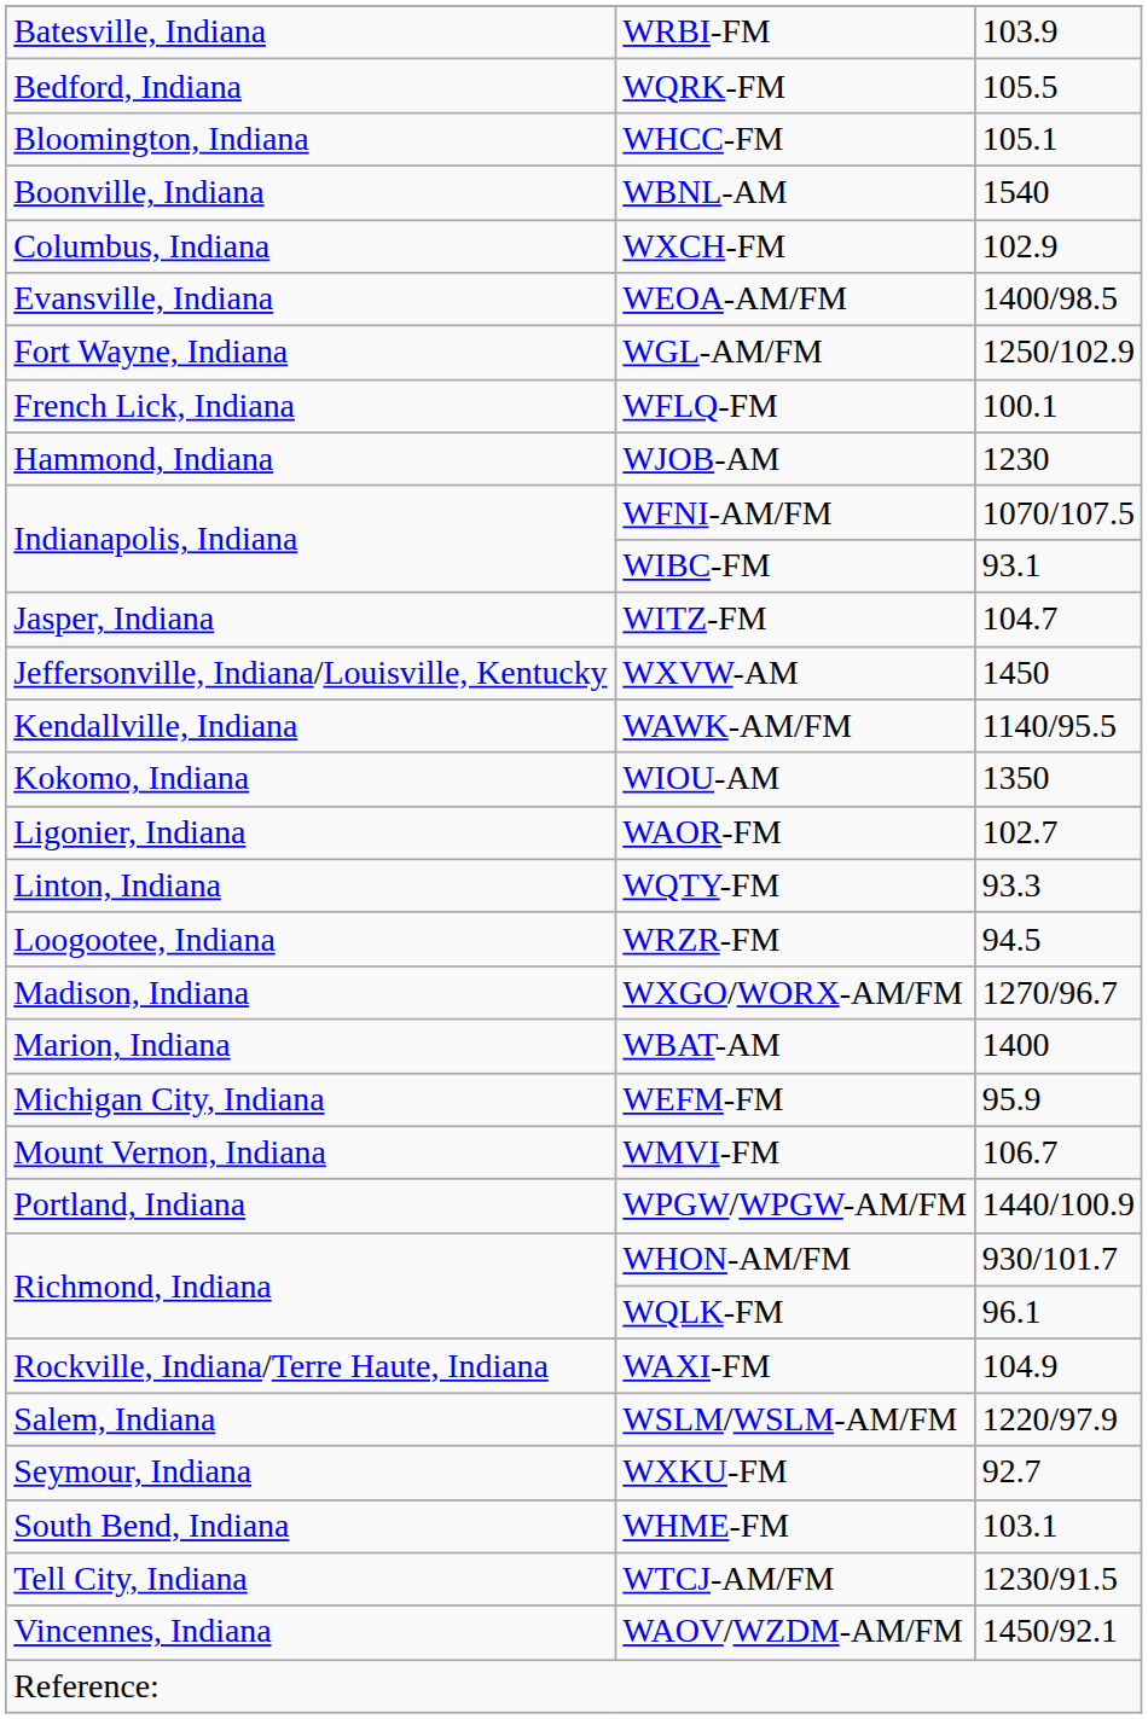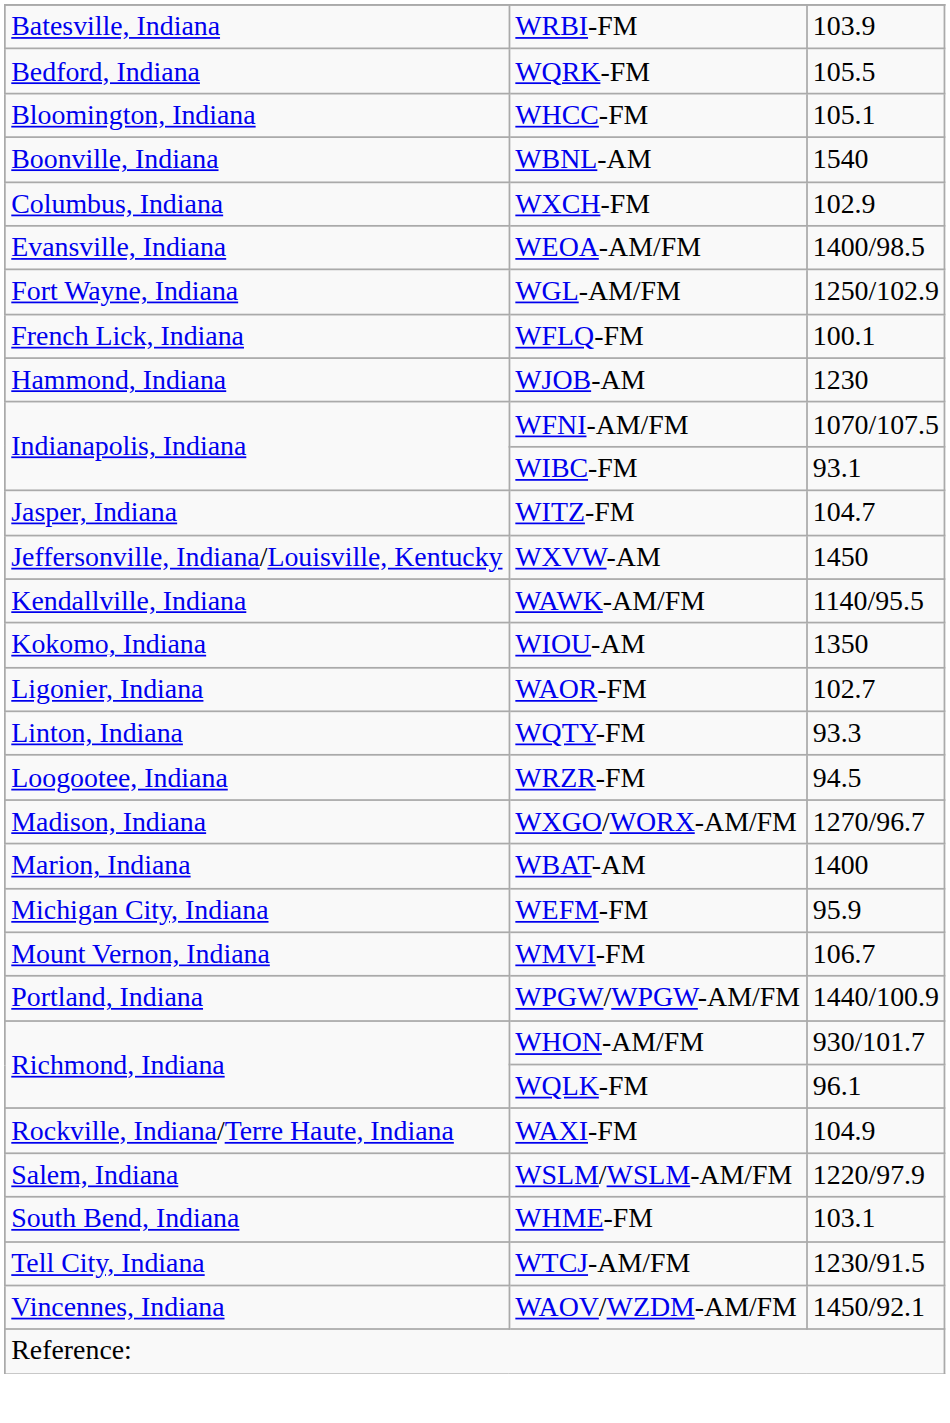 <table class="wikitable">
 <tr>
 </tr>
 <tr>
 <td><a href='#'>Batesville, Indiana</a></td>
 <td><a href='#'>WRBI</a>-FM</td>
 <td>103.9</td>
 </tr>
 <tr>
 <td><a href='#'>Bedford, Indiana</a></td>
 <td><a href='#'>WQRK</a>-FM</td>
 <td>105.5</td>
 </tr>
 <tr>
 <td><a href='#'>Bloomington, Indiana</a></td>
 <td><a href='#'>WHCC</a>-FM</td>
 <td>105.1</td>
 </tr>
 <tr>
 <td><a href='#'>Boonville, Indiana</a></td>
 <td><a href='#'>WBNL</a>-AM</td>
 <td>1540</td>
 </tr>
 <tr>
 <td><a href='#'>Columbus, Indiana</a></td>
 <td><a href='#'>WXCH</a>-FM</td>
 <td>102.9</td>
 </tr>
 <tr>
 <td><a href='#'>Evansville, Indiana</a></td>
 <td><a href='#'>WEOA</a>-AM/FM</td>
 <td>1400/98.5</td>
 </tr>
 <tr>
 <td><a href='#'>Fort Wayne, Indiana</a></td>
 <td><a href='#'>WGL</a>-AM/FM</td>
 <td>1250/102.9</td>
 </tr>
 <tr>
 <td><a href='#'>French Lick, Indiana</a></td>
 <td><a href='#'>WFLQ</a>-FM</td>
 <td>100.1</td>
 </tr>
 <tr>
 <td><a href='#'>Hammond, Indiana</a></td>
 <td><a href='#'>WJOB</a>-AM</td>
 <td>1230</td>
 </tr>
 <tr>
 <td rowspan=2><a href='#'>Indianapolis, Indiana</a></td>
 <td><a href='#'>WFNI</a>-AM/FM</td>
 <td>1070/107.5</td>
 </tr>
 <tr>
 <td><a href='#'>WIBC</a>-FM</td>
 <td>93.1</td>
 </tr>
 <tr>
 <td><a href='#'>Jasper, Indiana</a></td>
 <td><a href='#'>WITZ</a>-FM</td>
 <td>104.7</td>
 </tr>
 <tr>
 <td><a href='#'>Jeffersonville, Indiana</a>/<a href='#'>Louisville, Kentucky</a></td>
 <td><a href='#'>WXVW</a>-AM</td>
 <td>1450</td>
 </tr>
 <tr>
 <td><a href='#'>Kendallville, Indiana</a></td>
 <td><a href='#'>WAWK</a>-AM/FM</td>
 <td>1140/95.5</td>
 </tr>
 <tr>
 <td><a href='#'>Kokomo, Indiana</a></td>
 <td><a href='#'>WIOU</a>-AM</td>
 <td>1350</td>
 </tr>
 <tr>
 <td><a href='#'>Ligonier, Indiana</a></td>
 <td><a href='#'>WAOR</a>-FM</td>
 <td>102.7</td>
 </tr>
 <tr>
 <td><a href='#'>Linton, Indiana</a></td>
 <td><a href='#'>WQTY</a>-FM</td>
 <td>93.3</td>
 </tr>
 <tr>
 <td><a href='#'>Loogootee, Indiana</a></td>
 <td><a href='#'>WRZR</a>-FM</td>
 <td>94.5</td>
 </tr>
 <tr>
 <td><a href='#'>Madison, Indiana</a></td>
 <td><a href='#'>WXGO</a>/<a href='#'>WORX</a>-AM/FM</td>
 <td>1270/96.7</td>
 </tr>
 <tr>
 <td><a href='#'>Marion, Indiana</a></td>
 <td><a href='#'>WBAT</a>-AM</td>
 <td>1400</td>
 </tr>
 <tr>
 <td><a href='#'>Michigan City, Indiana</a></td>
 <td><a href='#'>WEFM</a>-FM</td>
 <td>95.9</td>
 </tr>
 <tr>
 <td><a href='#'>Mount Vernon, Indiana</a></td>
 <td><a href='#'>WMVI</a>-FM</td>
 <td>106.7</td>
 </tr>
 <tr>
 <td><a href='#'>Portland, Indiana</a></td>
 <td><a href='#'>WPGW</a>/<a href='#'>WPGW</a>-AM/FM</td>
 <td>1440/100.9</td>
 </tr>
 <tr>
 <td rowspan=2><a href='#'>Richmond, Indiana</a></td>
 <td><a href='#'>WHON</a>-AM/FM</td>
 <td>930/101.7</td>
 </tr>
 <tr>
 <td><a href='#'>WQLK</a>-FM</td>
 <td>96.1</td>
 </tr>
 <tr>
 <td><a href='#'>Rockville, Indiana</a>/<a href='#'>Terre Haute, Indiana</a></td>
 <td><a href='#'>WAXI</a>-FM</td>
 <td>104.9</td>
 </tr>
 <tr>
 <td><a href='#'>Salem, Indiana</a></td>
 <td><a href='#'>WSLM</a>/<a href='#'>WSLM</a>-AM/FM</td>
 <td>1220/97.9</td>
 </tr>
 <tr>
-<td><a href='#'>Seymour, Indiana</a></td>
-<td><a href='#'>WXKU</a>-FM</td>
-<td>92.7</td>
-</tr>
-<tr>
 <td><a href='#'>South Bend, Indiana</a></td>
 <td><a href='#'>WHME</a>-FM</td>
 <td>103.1</td>
 </tr>
 <tr>
 <td><a href='#'>Tell City, Indiana</a></td>
 <td><a href='#'>WTCJ</a>-AM/FM</td>
 <td>1230/91.5</td>
 </tr>
 <tr>
 <td><a href='#'>Vincennes, Indiana</a></td>
 <td><a href='#'>WAOV</a>/<a href='#'>WZDM</a>-AM/FM</td>
 <td>1450/92.1</td>
 </tr>
 <tr>
 <td colspan="3">Reference:</td>
 </tr>
 </table>
